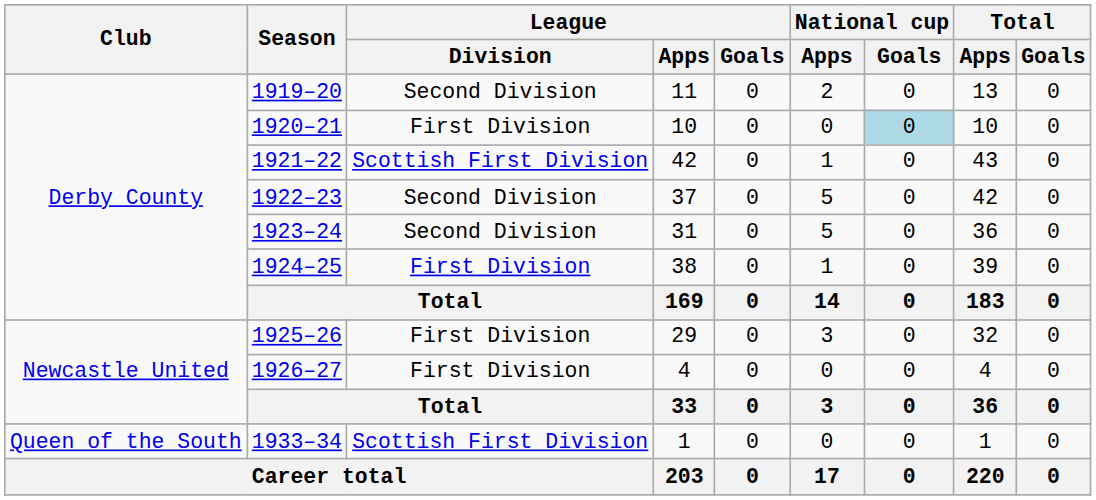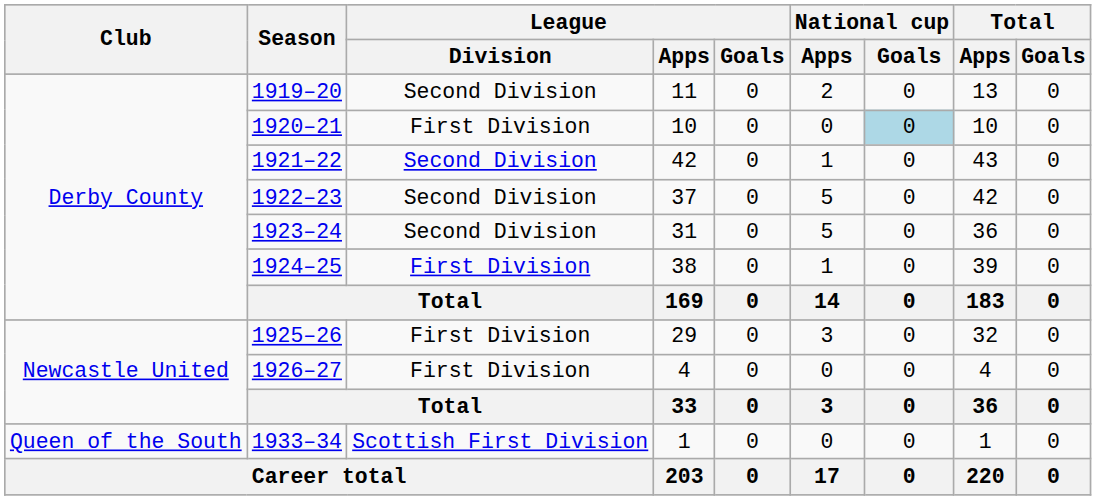 <table class="wikitable" style="text-align: center">
 <tr>
 <th rowspan="2">Club</th>
 <th rowspan="2">Season</th>
 <th colspan="3">League</th>
 <th colspan="2">National cup</th>
 <th colspan="2">Total</th>
 </tr>
 <tr>
 <th>Division</th>
 <th>Apps</th>
 <th>Goals</th>
 <th>Apps</th>
 <th>Goals</th>
 <th>Apps</th>
 <th>Goals</th>
 </tr>
 <tr>
 <td rowspan="7"><a href='#'>Derby County</a></td>
 <td><a href='#'>1919–20</a></td>
 <td>Second Division</td>
 <td>11</td>
 <td>0</td>
 <td>2</td>
 <td>0</td>
 <td>13</td>
 <td>0</td>
 </tr>
 <tr>
 <td><a href='#'>1920–21</a></td>
 <td>First Division</td>
 <td>10</td>
 <td>0</td>
 <td>0</td>
 <td style="background: lightblue;">0</td>
 <td>10</td>
 <td>0</td>
 </tr>
 <tr>
 <td><a href='#'>1921–22</a></td>
-<td><a href='#'>Scottish First Division</a></td>
+<td><a href='#'>Second Division</a></td>
 <td>42</td>
 <td>0</td>
 <td>1</td>
 <td>0</td>
 <td>43</td>
 <td>0</td>
 </tr>
 <tr>
 <td><a href='#'>1922–23</a></td>
 <td>Second Division</td>
 <td>37</td>
 <td>0</td>
 <td>5</td>
 <td>0</td>
 <td>42</td>
 <td>0</td>
 </tr>
 <tr>
 <td><a href='#'>1923–24</a></td>
 <td>Second Division</td>
 <td>31</td>
 <td>0</td>
 <td>5</td>
 <td>0</td>
 <td>36</td>
 <td>0</td>
 </tr>
 <tr>
 <td><a href='#'>1924–25</a></td>
 <td><a href='#'>First Division</a></td>
 <td>38</td>
 <td>0</td>
 <td>1</td>
 <td>0</td>
 <td>39</td>
 <td>0</td>
 </tr>
 <tr>
 <th colspan="2">Total</th>
 <th>169</th>
 <th>0</th>
 <th>14</th>
 <th>0</th>
 <th>183</th>
 <th>0</th>
 </tr>
 <tr>
 <td rowspan="3"><a href='#'>Newcastle United</a></td>
 <td><a href='#'>1925–26</a></td>
 <td>First Division</td>
 <td>29</td>
 <td>0</td>
 <td>3</td>
 <td>0</td>
 <td>32</td>
 <td>0</td>
 </tr>
 <tr>
 <td><a href='#'>1926–27</a></td>
 <td>First Division</td>
 <td>4</td>
 <td>0</td>
 <td>0</td>
 <td>0</td>
 <td>4</td>
 <td>0</td>
 </tr>
 <tr>
 <th colspan="2">Total</th>
 <th>33</th>
 <th>0</th>
 <th>3</th>
 <th>0</th>
 <th>36</th>
 <th>0</th>
 </tr>
 <tr>
 <td><a href='#'>Queen of the South</a></td>
 <td><a href='#'>1933–34</a></td>
 <td><a href='#'>Scottish First Division</a></td>
 <td>1</td>
 <td>0</td>
 <td>0</td>
 <td>0</td>
 <td>1</td>
 <td>0</td>
 </tr>
 <tr>
 <th colspan="3">Career total</th>
 <th>203</th>
 <th>0</th>
 <th>17</th>
 <th>0</th>
 <th>220</th>
 <th>0</th>
 </tr>
 </table>
